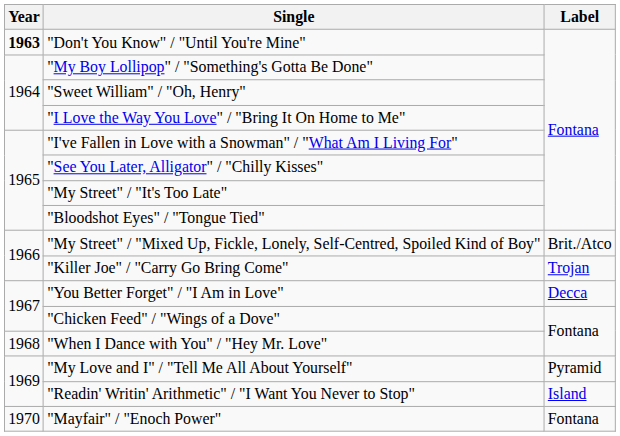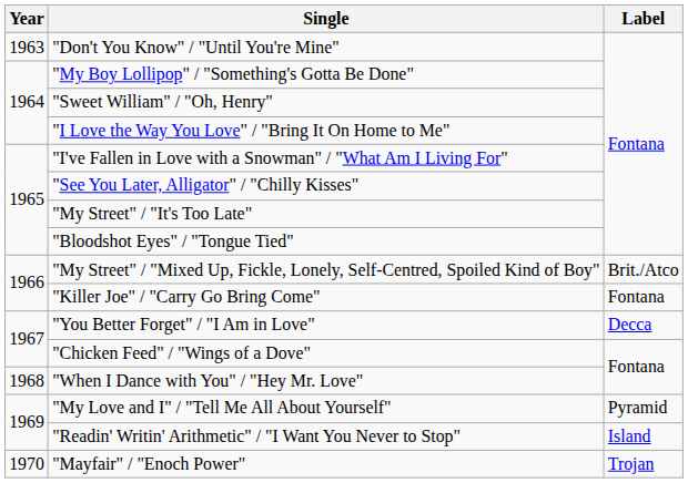 <table class="wikitable">
 <tr>
 <th scope="col">Year</th>
 <th scope="col">Single</th>
 <th scope="col">Label</th>
 </tr>
 <tr>
-<td><strong>1963</strong></td>
+<td>1963</td>
 <td>"Don't You Know" / "Until You're Mine"</td>
 <td rowspan = "8"><a href='#'>Fontana</a></td>
 </tr>
 <tr>
 <td rowspan = "3">1964</td>
 <td>"<a href='#'>My Boy Lollipop</a>" / "Something's Gotta Be Done"</td>
 </tr>
 <tr>
 <td>"Sweet William" / "Oh, Henry"</td>
 </tr>
 <tr>
 <td>"<a href='#'>I Love the Way You Love</a>" / "Bring It On Home to Me"</td>
 </tr>
 <tr>
 <td rowspan = "4">1965</td>
 <td>"I've Fallen in Love with a Snowman" / "<a href='#'>What Am I Living For</a>"</td>
 </tr>
 <tr>
 <td>"<a href='#'>See You Later, Alligator</a>" / "Chilly Kisses"</td>
 </tr>
 <tr>
 <td>"My Street" / "It's Too Late"</td>
 </tr>
 <tr>
 <td>"Bloodshot Eyes" / "Tongue Tied"</td>
 </tr>
 <tr>
 <td rowspan = "2">1966</td>
 <td>"My Street" / "Mixed Up, Fickle, Lonely, Self-Centred, Spoiled Kind of Boy"</td>
 <td>Brit./Atco</td>
 </tr>
 <tr>
 <td>"Killer Joe" / "Carry Go Bring Come"</td>
-<td><a href='#'>Trojan</a></td>
+<td>Fontana</td>
 </tr>
 <tr>
 <td rowspan = "2">1967</td>
 <td>"You Better Forget" / "I Am in Love"</td>
 <td><a href='#'>Decca</a></td>
 </tr>
 <tr>
 <td>"Chicken Feed" / "Wings of a Dove"</td>
 <td rowspan = "2">Fontana</td>
 </tr>
 <tr>
 <td>1968</td>
 <td>"When I Dance with You" / "Hey Mr. Love"</td>
 </tr>
 <tr>
 <td rowspan = "2">1969</td>
 <td>"My Love and I" / "Tell Me All About Yourself"</td>
 <td>Pyramid</td>
 </tr>
 <tr>
 <td>"Readin' Writin' Arithmetic" / "I Want You Never to Stop"</td>
 <td><a href='#'>Island</a></td>
 </tr>
 <tr>
 <td>1970</td>
 <td>"Mayfair" / "Enoch Power"</td>
-<td>Fontana</td>
+<td><a href='#'>Trojan</a></td>
 </tr>
 </table>
